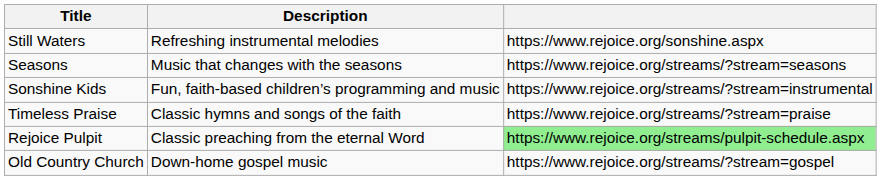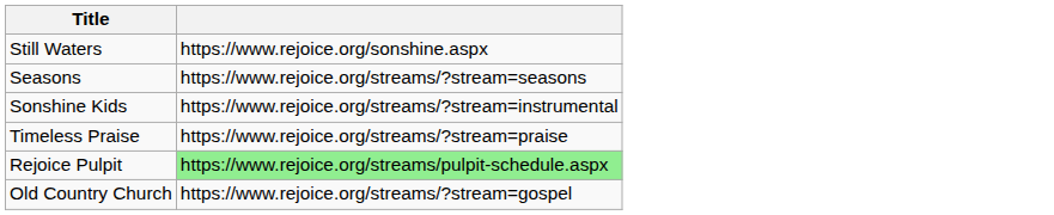 <table class="wikitable">
 <tr>
 <th>Title</th>
-<th>Description</th>
 <th></th>
 </tr>
 <tr>
 <td>Still Waters</td>
-<td>Refreshing instrumental melodies</td>
 <td>https://www.rejoice.org/sonshine.aspx</td>
 </tr>
 <tr>
 <td>Seasons</td>
-<td>Music that changes with the seasons</td>
 <td>https://www.rejoice.org/streams/?stream=seasons</td>
 </tr>
 <tr>
 <td>Sonshine Kids</td>
-<td>Fun, faith-based children’s programming and music</td>
 <td>https://www.rejoice.org/streams/?stream=instrumental</td>
 </tr>
 <tr>
 <td>Timeless Praise</td>
-<td>Classic hymns and songs of the faith</td>
 <td>https://www.rejoice.org/streams/?stream=praise</td>
 </tr>
 <tr>
 <td>Rejoice Pulpit</td>
-<td>Classic preaching from the eternal Word</td>
 <td style="background: lightgreen;">https://www.rejoice.org/streams/pulpit-schedule.aspx</td>
 </tr>
 <tr>
 <td>Old Country Church</td>
-<td>Down-home gospel music</td>
 <td>https://www.rejoice.org/streams/?stream=gospel</td>
 </tr>
 </table>
